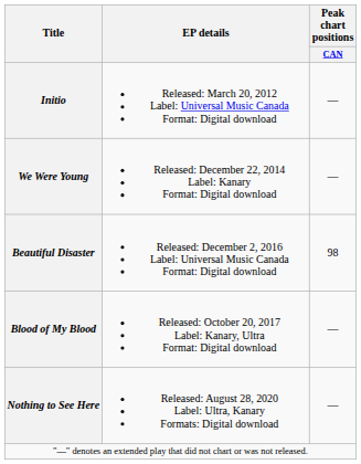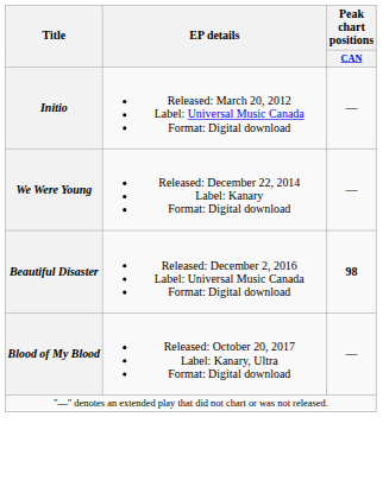 <table class="wikitable plainrowheaders" style="text-align:center;">
 <tr>
 <th scope="col" rowspan="2">Title</th>
 <th scope="col" rowspan="2" style="width:18.5em;">EP details</th>
 <th scope="col">Peak chart positions</th>
 </tr>
 <tr style="font-size:smaller;">
 <th style="width:45px;"><a href='#'>CAN</a><br></th>
 </tr>
 <tr>
 <th scope="row"><em>Initio</em></th>
 <td><br><ul><li>Released: March 20, 2012</li><li>Label: <a href='#'>Universal Music Canada</a></li><li>Format: Digital download</li></ul></td>
 <td>—</td>
 </tr>
 <tr>
 <th scope="row"><em>We Were Young</em></th>
 <td><br><ul><li>Released: December 22, 2014</li><li>Label: Kanary</li><li>Format: Digital download</li></ul></td>
 <td>—</td>
 </tr>
 <tr>
 <th scope="row"><em>Beautiful Disaster</em></th>
 <td><br><ul><li>Released: December 2, 2016</li><li>Label: Universal Music Canada</li><li>Format: Digital download</li></ul></td>
-<td>98</td>
+<td><strong>98</strong></td>
 </tr>
 <tr>
 <th scope="row"><em>Blood of My Blood</em></th>
 <td><br><ul><li>Released: October 20, 2017</li><li>Label: Kanary, Ultra</li><li>Format: Digital download</li></ul></td>
 <td>—</td>
 </tr>
 <tr>
-<th scope="row"><em>Nothing to See Here</em></th>
-<td><br><ul><li>Released: August 28, 2020</li><li>Label: Ultra, Kanary</li><li>Formats: Digital download</li></ul></td>
-<td>—</td>
-</tr>
-<tr>
 <td colspan="3" style="font-size:85%">"—" denotes an extended play that did not chart or was not released.</td>
 </tr>
 </table>
